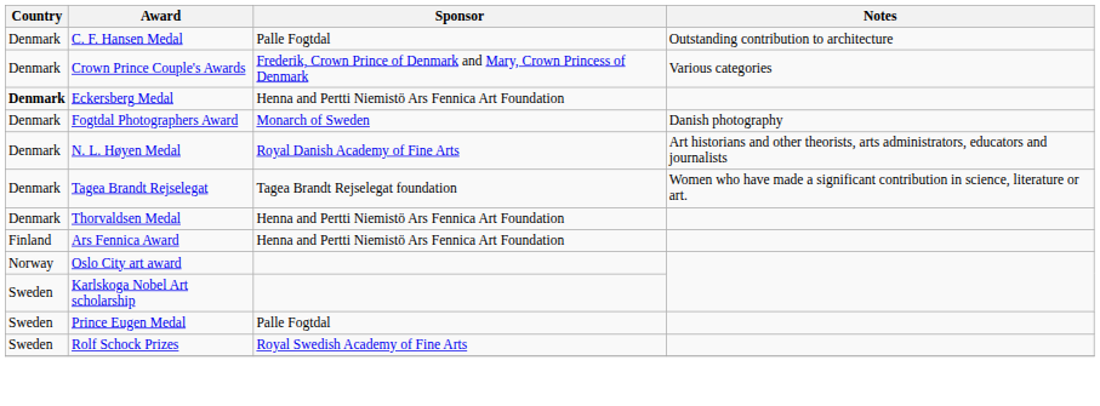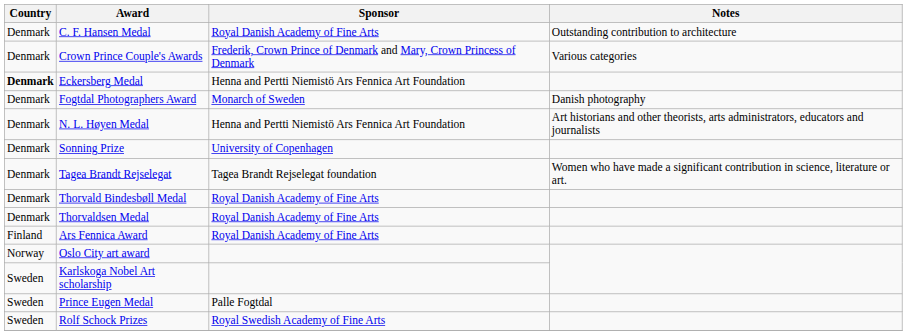 <table class="wikitable sortable">
 <tr>
 <th>Country</th>
 <th>Award</th>
 <th>Sponsor</th>
 <th>Notes</th>
 </tr>
 <tr>
 <td>Denmark</td>
 <td><a href='#'>C. F. Hansen Medal</a></td>
-<td>Palle Fogtdal</td>
+<td><a href='#'>Royal Danish Academy of Fine Arts</a></td>
 <td>Outstanding contribution to architecture</td>
 </tr>
 <tr>
 <td>Denmark</td>
 <td><a href='#'>Crown Prince Couple's Awards</a></td>
 <td><a href='#'>Frederik, Crown Prince of Denmark</a> and <a href='#'>Mary, Crown Princess of Denmark</a></td>
 <td>Various categories</td>
 </tr>
 <tr>
 <td><strong>Denmark</strong></td>
 <td><a href='#'>Eckersberg Medal</a></td>
 <td>Henna and Pertti Niemistö Ars Fennica Art Foundation</td>
 <td></td>
 </tr>
 <tr>
 <td>Denmark</td>
 <td><a href='#'>Fogtdal Photographers Award</a></td>
 <td><a href='#'>Monarch of Sweden</a></td>
 <td>Danish photography</td>
 </tr>
 <tr>
 <td>Denmark</td>
 <td><a href='#'>N. L. Høyen Medal</a></td>
-<td><a href='#'>Royal Danish Academy of Fine Arts</a></td>
+<td>Henna and Pertti Niemistö Ars Fennica Art Foundation</td>
 <td>Art historians and other theorists, arts administrators, educators and journalists</td>
+</tr>
+<tr>
+<td>Denmark</td>
+<td><a href='#'>Sonning Prize</a></td>
+<td><a href='#'>University of Copenhagen</a></td>
+<td></td>
 </tr>
 <tr>
 <td>Denmark</td>
 <td><a href='#'>Tagea Brandt Rejselegat</a></td>
 <td>Tagea Brandt Rejselegat foundation</td>
 <td>Women who have made a significant contribution in science, literature or art.</td>
 </tr>
 <tr>
 <td>Denmark</td>
+<td><a href='#'>Thorvald Bindesbøll Medal</a></td>
+<td><a href='#'>Royal Danish Academy of Fine Arts</a></td>
+<td></td>
+</tr>
+<tr>
+<td>Denmark</td>
 <td><a href='#'>Thorvaldsen Medal</a></td>
-<td>Henna and Pertti Niemistö Ars Fennica Art Foundation</td>
+<td><a href='#'>Royal Danish Academy of Fine Arts</a></td>
 <td></td>
 </tr>
 <tr>
 <td>Finland</td>
 <td><a href='#'>Ars Fennica Award</a></td>
-<td>Henna and Pertti Niemistö Ars Fennica Art Foundation</td>
+<td><a href='#'>Royal Danish Academy of Fine Arts</a></td>
 <td></td>
 </tr>
 <tr>
 <td>Norway</td>
 <td><a href='#'>Oslo City art award</a></td>
 <td></td>
 </tr>
 <tr>
 <td>Sweden</td>
 <td><a href='#'>Karlskoga Nobel Art scholarship</a></td>
 <td></td>
 </tr>
 <tr>
 <td>Sweden</td>
 <td><a href='#'>Prince Eugen Medal</a></td>
 <td>Palle Fogtdal</td>
 <td></td>
 </tr>
 <tr>
 <td>Sweden</td>
 <td><a href='#'>Rolf Schock Prizes</a></td>
 <td><a href='#'>Royal Swedish Academy of Fine Arts</a></td>
 <td></td>
 </tr>
 <tr>
 </tr>
 </table>
